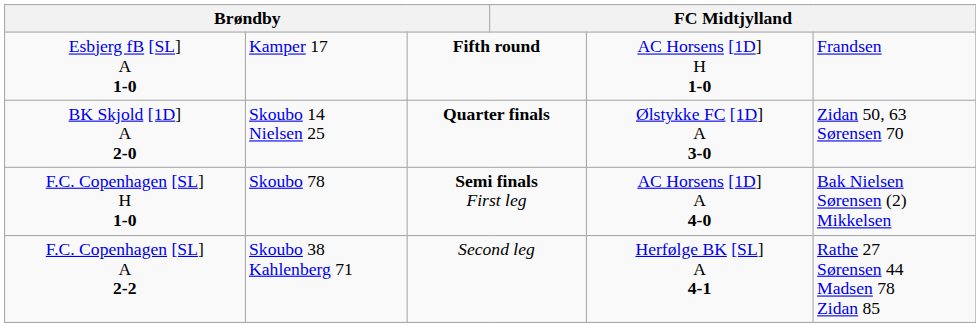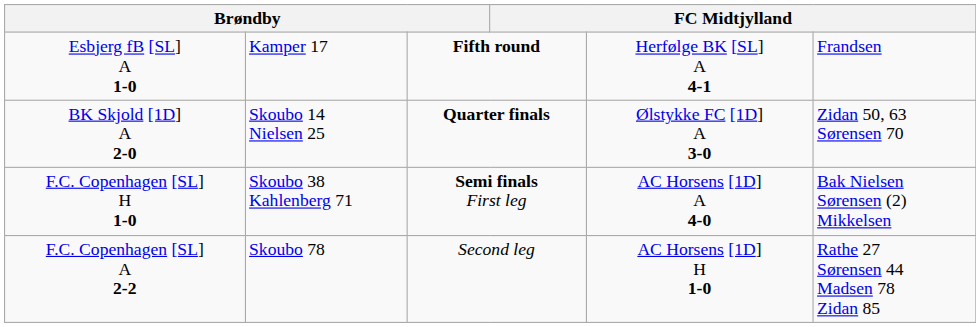 <table width=100% border=0 class=wikitable>
 <tr valign=top>
 <th colspan=3 width=45%>Brøndby</th>
 <th colspan=3 width=45%>FC Midtjylland</th>
 </tr>
 <tr valign=top align=center>
 <td><a href='#'>Esbjerg fB</a> <a href='#'>[SL</a>]<br>A<br><strong>1-0</strong></td>
 <td align=left><a href='#'>Kamper</a> 17</td>
 <td colspan=2><strong>Fifth round</strong></td>
-<td><a href='#'>AC Horsens</a> <a href='#'>[1D</a>]<br>H<br><strong>1-0</strong></td>
+<td><a href='#'>Herfølge BK</a> <a href='#'>[SL</a>]<br>A<br><strong>4-1</strong></td>
 <td align=left><a href='#'>Frandsen</a></td>
 </tr>
 <tr valign=top align=center>
 <td><a href='#'>BK Skjold</a> <a href='#'>[1D</a>]<br>A<br><strong>2-0</strong></td>
 <td align=left><a href='#'>Skoubo</a> 14<br><a href='#'>Nielsen</a> 25</td>
 <td colspan=2><strong>Quarter finals</strong></td>
 <td><a href='#'>Ølstykke FC</a> <a href='#'>[1D</a>]<br>A<br><strong>3-0</strong></td>
 <td align=left><a href='#'>Zidan</a> 50, 63<br><a href='#'>Sørensen</a> 70</td>
 </tr>
 <tr valign=top align=center>
 <td><a href='#'>F.C. Copenhagen</a> <a href='#'>[SL</a>]<br>H<br><strong>1-0</strong></td>
-<td align=left><a href='#'>Skoubo</a> 78</td>
+<td align=left><a href='#'>Skoubo</a> 38<br><a href='#'>Kahlenberg</a> 71</td>
 <td colspan=2><strong>Semi finals</strong><br><em>First leg</em></td>
 <td><a href='#'>AC Horsens</a> <a href='#'>[1D</a>]<br>A<br><strong>4-0</strong></td>
 <td align=left><a href='#'>Bak Nielsen</a><br><a href='#'>Sørensen</a> (2)<br><a href='#'>Mikkelsen</a></td>
 </tr>
 <tr valign=top align=center>
 <td><a href='#'>F.C. Copenhagen</a> <a href='#'>[SL</a>]<br>A<br><strong>2-2</strong></td>
-<td align=left><a href='#'>Skoubo</a> 38<br><a href='#'>Kahlenberg</a> 71</td>
+<td align=left><a href='#'>Skoubo</a> 78</td>
 <td colspan=2><em>Second leg</em></td>
-<td><a href='#'>Herfølge BK</a> <a href='#'>[SL</a>]<br>A<br><strong>4-1</strong></td>
+<td><a href='#'>AC Horsens</a> <a href='#'>[1D</a>]<br>H<br><strong>1-0</strong></td>
 <td align=left><a href='#'>Rathe</a> 27<br><a href='#'>Sørensen</a> 44<br><a href='#'>Madsen</a> 78<br><a href='#'>Zidan</a> 85</td>
 </tr>
 </table>
